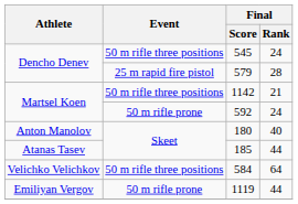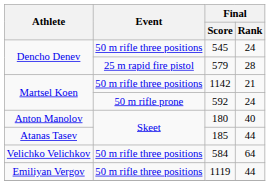 <table class="wikitable" style="font-size:90%; text-align:center;">
 <tr>
 <th rowspan="2">Athlete</th>
 <th rowspan="2">Event</th>
 <th colspan="2">Final</th>
 </tr>
 <tr>
 <th>Score</th>
 <th>Rank</th>
 </tr>
 <tr>
 <td rowspan=2><a href='#'>Dencho Denev</a></td>
 <td><a href='#'>50 m rifle three positions</a></td>
 <td align="center">545</td>
 <td align="center">24</td>
 </tr>
 <tr>
 <td rowspan=1><a href='#'>25 m rapid fire pistol</a></td>
 <td align="center">579</td>
 <td align="center">28</td>
 </tr>
 <tr>
 <td rowspan=2><a href='#'>Martsel Koen</a></td>
 <td><a href='#'>50 m rifle three positions</a></td>
 <td align="center">1142</td>
 <td align="center">21</td>
 </tr>
 <tr>
 <td><a href='#'>50 m rifle prone</a></td>
 <td align="center">592</td>
 <td align="center">24</td>
 </tr>
 <tr>
 <td rowspan=1><a href='#'>Anton Manolov</a></td>
 <td rowspan=2><a href='#'>Skeet</a></td>
 <td align="center">180</td>
 <td align="center">40</td>
 </tr>
 <tr>
 <td rowspan=1><a href='#'>Atanas Tasev</a></td>
 <td align="center">185</td>
 <td align="center">44</td>
 </tr>
 <tr>
 <td rowspan=1><a href='#'>Velichko Velichkov</a></td>
 <td><a href='#'>50 m rifle three positions</a></td>
 <td align="center">584</td>
 <td align="center">64</td>
 </tr>
 <tr>
 <td rowspan=1><a href='#'>Emiliyan Vergov</a></td>
-<td><a href='#'>50 m rifle prone</a></td>
+<td><a href='#'>50 m rifle three positions</a></td>
 <td align="center">1119</td>
 <td align="center">44</td>
 </tr>
 <tr>
 </tr>
 </table>
